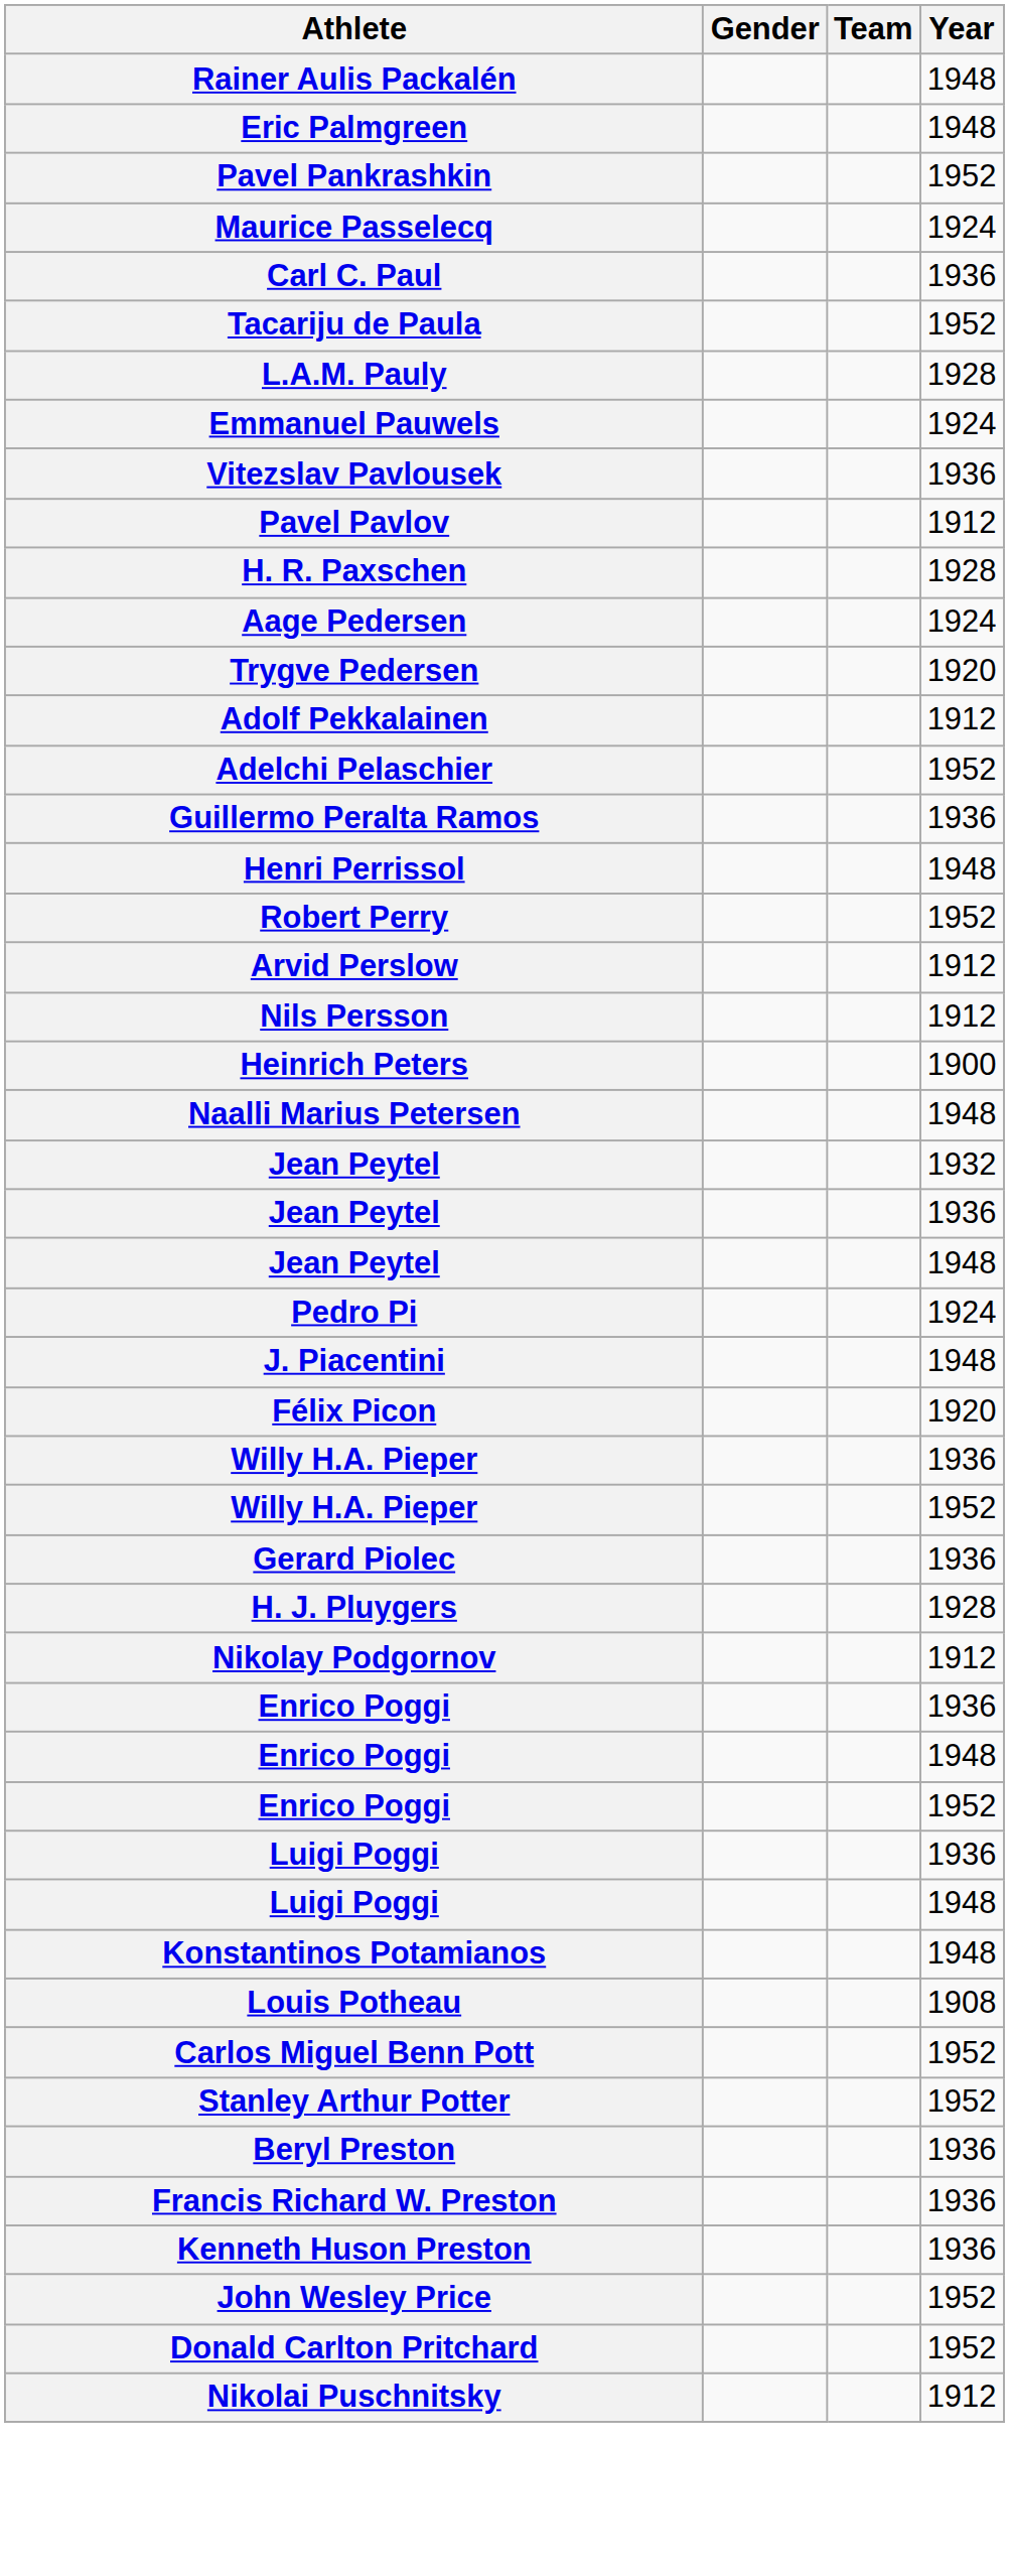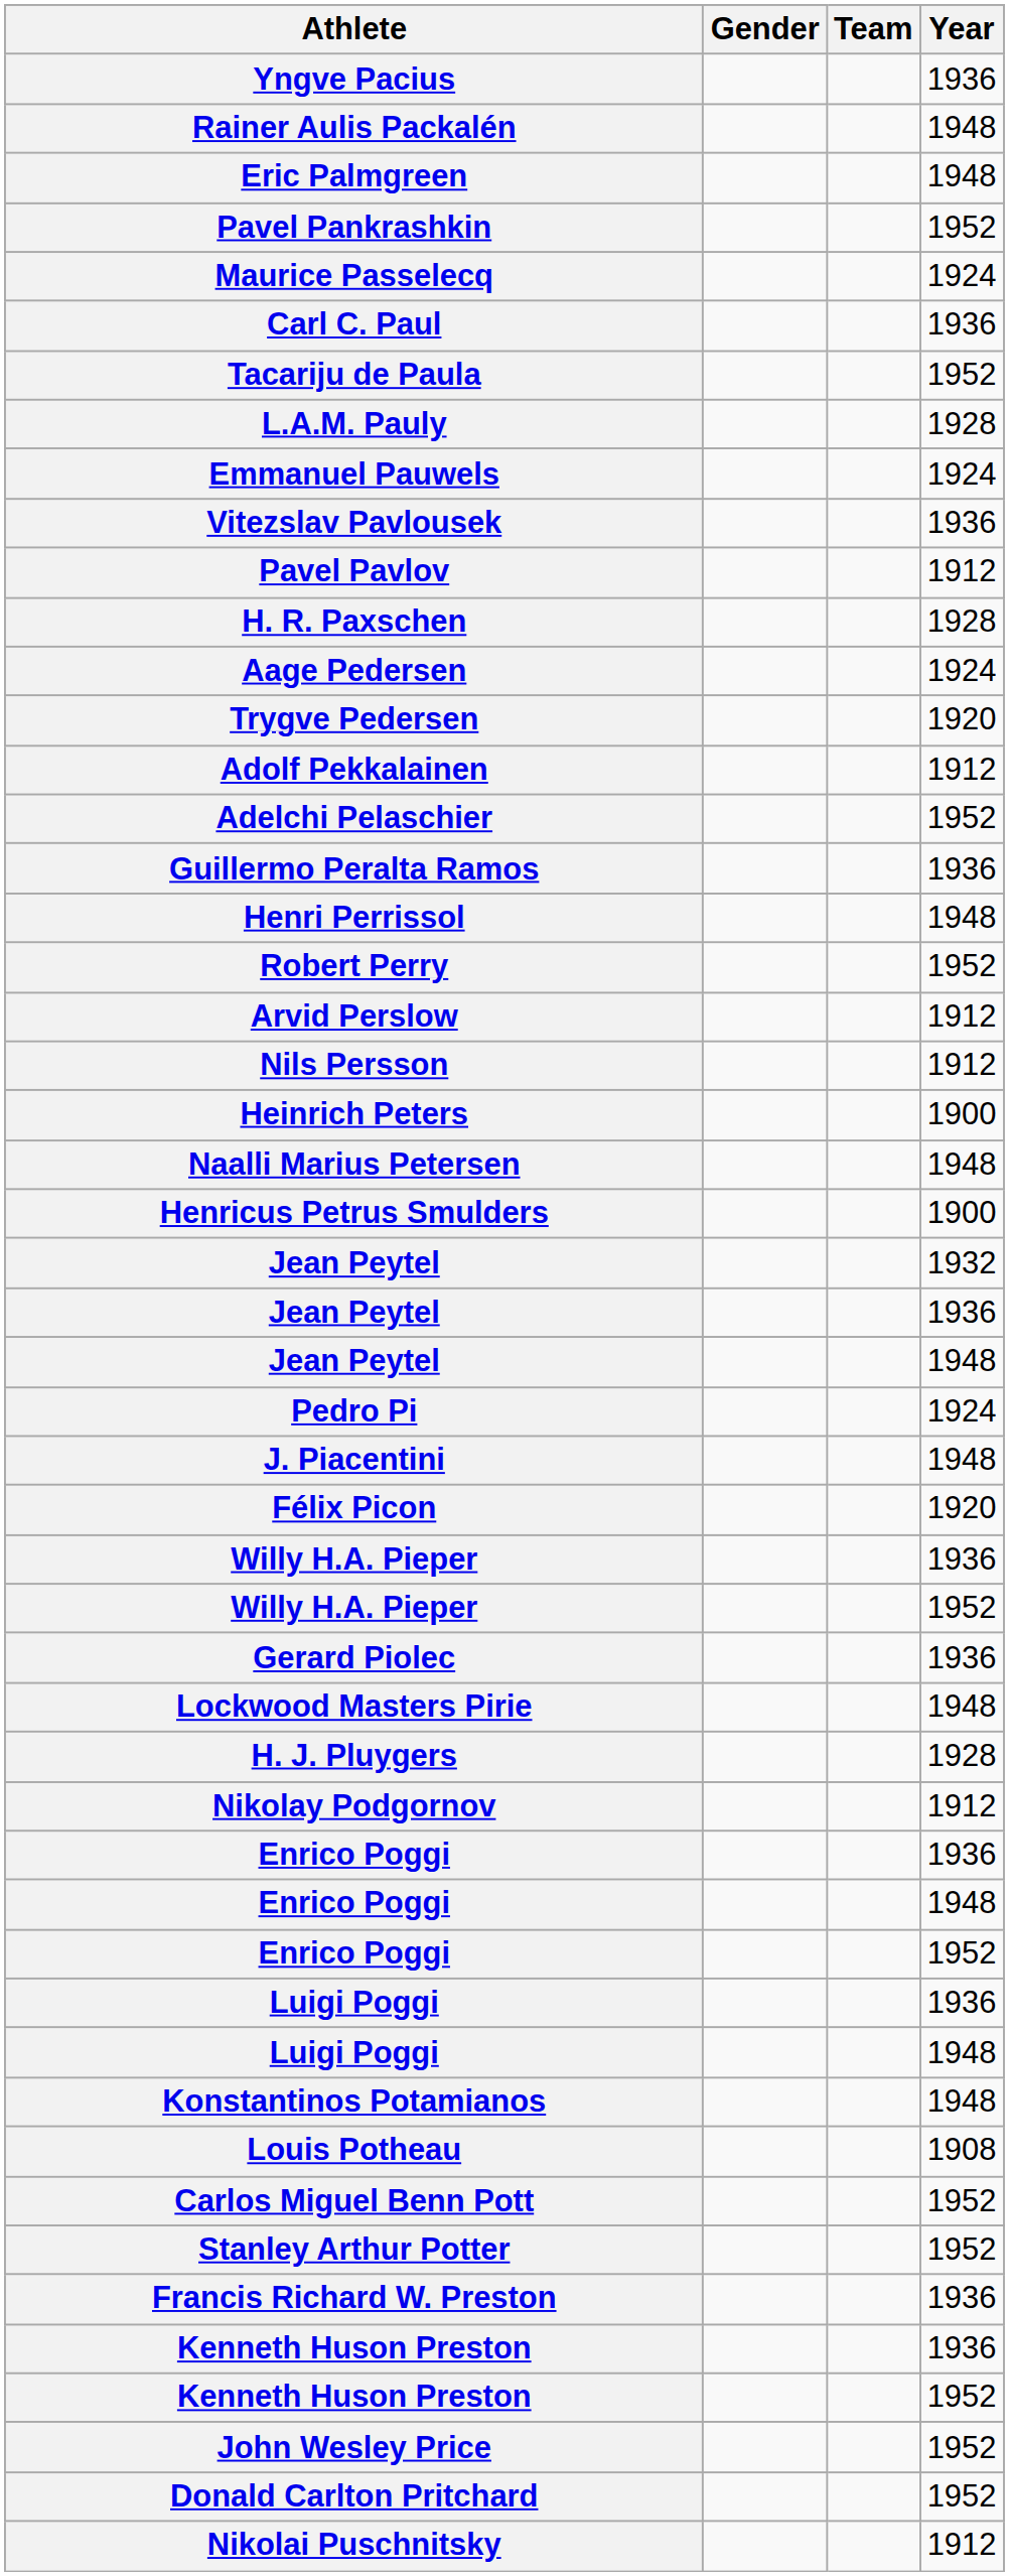 <table class="wikitable plainrowheaders">
 <tr>
 <th scope="col" style="width:22em">Athlete</th>
 <th scope="col">Gender</th>
 <th scope="col">Team</th>
 <th scope="col">Year</th>
+</tr>
+<tr>
+<th scope="row"><a href='#'>Yngve Pacius</a></th>
+<td style="text-align:center"></td>
+<td></td>
+<td>1936</td>
 </tr>
 <tr>
 <th scope="row"><a href='#'>Rainer Aulis Packalén</a></th>
 <td style="text-align:center"></td>
 <td></td>
 <td>1948</td>
 </tr>
 <tr>
 <th scope="row"><a href='#'>Eric Palmgreen</a></th>
 <td style="text-align:center"></td>
 <td></td>
 <td>1948</td>
 </tr>
 <tr>
 <th scope="row"><a href='#'>Pavel Pankrashkin</a></th>
 <td style="text-align:center"></td>
 <td></td>
 <td>1952</td>
 </tr>
 <tr>
 <th scope="row"><a href='#'>Maurice Passelecq</a></th>
 <td style="text-align:center"></td>
 <td></td>
 <td>1924</td>
 </tr>
 <tr>
 <th scope="row"><a href='#'>Carl C. Paul</a></th>
 <td style="text-align:center"></td>
 <td></td>
 <td>1936</td>
 </tr>
 <tr>
 <th scope="row"><a href='#'>Tacariju de Paula</a></th>
 <td style="text-align:center"></td>
 <td></td>
 <td>1952</td>
 </tr>
 <tr>
 <th scope="row"><a href='#'>L.A.M. Pauly</a></th>
 <td style="text-align:center"></td>
 <td></td>
 <td>1928</td>
 </tr>
 <tr>
 <th scope="row"><a href='#'>Emmanuel Pauwels</a></th>
 <td style="text-align:center"></td>
 <td></td>
 <td>1924</td>
 </tr>
 <tr>
 <th scope="row"><a href='#'>Vitezslav Pavlousek</a></th>
 <td style="text-align:center"></td>
 <td></td>
 <td>1936</td>
 </tr>
 <tr>
 <th scope="row"><a href='#'>Pavel Pavlov</a></th>
 <td style="text-align:center"></td>
 <td></td>
 <td>1912</td>
 </tr>
 <tr>
 <th scope="row"><a href='#'>H. R. Paxschen</a></th>
 <td style="text-align:center"></td>
 <td></td>
 <td>1928</td>
 </tr>
 <tr>
 <th scope="row"><a href='#'>Aage Pedersen</a></th>
 <td style="text-align:center"></td>
 <td></td>
 <td>1924</td>
 </tr>
 <tr>
 <th scope="row"><a href='#'>Trygve Pedersen</a></th>
 <td style="text-align:center"></td>
 <td></td>
 <td>1920</td>
 </tr>
 <tr>
 <th scope="row"><a href='#'>Adolf Pekkalainen</a></th>
 <td style="text-align:center"></td>
 <td></td>
 <td>1912</td>
 </tr>
 <tr>
 <th scope="row"><a href='#'>Adelchi Pelaschier</a></th>
 <td style="text-align:center"></td>
 <td></td>
 <td>1952</td>
 </tr>
 <tr>
 <th scope="row"><a href='#'>Guillermo Peralta Ramos</a></th>
 <td style="text-align:center"></td>
 <td></td>
 <td>1936</td>
 </tr>
 <tr>
 <th scope="row"><a href='#'>Henri Perrissol</a></th>
 <td style="text-align:center"></td>
 <td></td>
 <td>1948</td>
 </tr>
 <tr>
 <th scope="row"><a href='#'>Robert Perry</a></th>
 <td style="text-align:center"></td>
 <td></td>
 <td>1952</td>
 </tr>
 <tr>
 <th scope="row"><a href='#'>Arvid Perslow</a></th>
 <td style="text-align:center"></td>
 <td></td>
 <td>1912</td>
 </tr>
 <tr>
 <th scope="row"><a href='#'>Nils Persson</a></th>
 <td style="text-align:center"></td>
 <td></td>
 <td>1912</td>
 </tr>
 <tr>
 <th scope="row"><a href='#'>Heinrich Peters</a></th>
 <td style="text-align:center"></td>
 <td></td>
 <td>1900</td>
 </tr>
 <tr>
 <th scope="row"><a href='#'>Naalli Marius Petersen</a></th>
 <td style="text-align:center"></td>
 <td></td>
 <td>1948</td>
 </tr>
 <tr>
+<th scope="row"><a href='#'>Henricus Petrus Smulders</a></th>
+<td style="text-align:center"></td>
+<td></td>
+<td>1900</td>
+</tr>
+<tr>
 <th scope="row"><a href='#'>Jean Peytel</a></th>
 <td style="text-align:center"></td>
 <td></td>
 <td>1932</td>
 </tr>
 <tr>
 <th scope="row"><a href='#'>Jean Peytel</a></th>
 <td style="text-align:center"></td>
 <td></td>
 <td>1936</td>
 </tr>
 <tr>
 <th scope="row"><a href='#'>Jean Peytel</a></th>
 <td style="text-align:center"></td>
 <td></td>
 <td>1948</td>
 </tr>
 <tr>
 <th scope="row"><a href='#'>Pedro Pi</a></th>
 <td style="text-align:center"></td>
 <td></td>
 <td>1924</td>
 </tr>
 <tr>
 <th scope="row"><a href='#'>J. Piacentini</a></th>
 <td style="text-align:center"></td>
 <td></td>
 <td>1948</td>
 </tr>
 <tr>
 <th scope="row"><a href='#'>Félix Picon</a></th>
 <td style="text-align:center"></td>
 <td></td>
 <td>1920</td>
 </tr>
 <tr>
 <th scope="row"><a href='#'>Willy H.A. Pieper</a></th>
 <td style="text-align:center"></td>
 <td></td>
 <td>1936</td>
 </tr>
 <tr>
 <th scope="row"><a href='#'>Willy H.A. Pieper</a></th>
 <td style="text-align:center"></td>
 <td></td>
 <td>1952</td>
 </tr>
 <tr>
 <th scope="row"><a href='#'>Gerard Piolec</a></th>
 <td style="text-align:center"></td>
 <td></td>
 <td>1936</td>
+</tr>
+<tr>
+<th scope="row"><a href='#'>Lockwood Masters Pirie</a></th>
+<td style="text-align:center"></td>
+<td></td>
+<td>1948</td>
 </tr>
 <tr>
 <th scope="row"><a href='#'>H. J. Pluygers</a></th>
 <td style="text-align:center"></td>
 <td></td>
 <td>1928</td>
 </tr>
 <tr>
 <th scope="row"><a href='#'>Nikolay Podgornov</a></th>
 <td style="text-align:center"></td>
 <td></td>
 <td>1912</td>
 </tr>
 <tr>
 <th scope="row"><a href='#'>Enrico Poggi</a></th>
 <td style="text-align:center"></td>
 <td></td>
 <td>1936</td>
 </tr>
 <tr>
 <th scope="row"><a href='#'>Enrico Poggi</a></th>
 <td style="text-align:center"></td>
 <td></td>
 <td>1948</td>
 </tr>
 <tr>
 <th scope="row"><a href='#'>Enrico Poggi</a></th>
 <td style="text-align:center"></td>
 <td></td>
 <td>1952</td>
 </tr>
 <tr>
 <th scope="row"><a href='#'>Luigi Poggi</a></th>
 <td style="text-align:center"></td>
 <td></td>
 <td>1936</td>
 </tr>
 <tr>
 <th scope="row"><a href='#'>Luigi Poggi</a></th>
 <td style="text-align:center"></td>
 <td></td>
 <td>1948</td>
 </tr>
 <tr>
 <th scope="row"><a href='#'>Konstantinos Potamianos</a></th>
 <td style="text-align:center"></td>
 <td></td>
 <td>1948</td>
 </tr>
 <tr>
 <th scope="row"><a href='#'>Louis Potheau</a></th>
 <td style="text-align:center"></td>
 <td></td>
 <td>1908</td>
 </tr>
 <tr>
 <th scope="row"><a href='#'>Carlos Miguel Benn Pott</a></th>
 <td style="text-align:center"></td>
 <td></td>
 <td>1952</td>
 </tr>
 <tr>
 <th scope="row"><a href='#'>Stanley Arthur Potter</a></th>
 <td style="text-align:center"></td>
 <td></td>
 <td>1952</td>
 </tr>
 <tr>
-<th scope="row"><a href='#'>Beryl Preston</a></th>
-<td style="text-align:center"></td>
-<td></td>
-<td>1936</td>
-</tr>
-<tr>
 <th scope="row"><a href='#'>Francis Richard W. Preston</a></th>
 <td style="text-align:center"></td>
 <td></td>
 <td>1936</td>
 </tr>
 <tr>
 <th scope="row"><a href='#'>Kenneth Huson Preston</a></th>
 <td style="text-align:center"></td>
 <td></td>
 <td>1936</td>
+</tr>
+<tr>
+<th scope="row"><a href='#'>Kenneth Huson Preston</a></th>
+<td style="text-align:center"></td>
+<td></td>
+<td>1952</td>
 </tr>
 <tr>
 <th scope="row"><a href='#'>John Wesley Price</a></th>
 <td style="text-align:center"></td>
 <td></td>
 <td>1952</td>
 </tr>
 <tr>
 <th scope="row"><a href='#'>Donald Carlton Pritchard</a></th>
 <td style="text-align:center"></td>
 <td></td>
 <td>1952</td>
 </tr>
 <tr>
 <th scope="row"><a href='#'>Nikolai Puschnitsky</a></th>
 <td style="text-align:center"></td>
 <td></td>
 <td>1912</td>
 </tr>
 </table>
